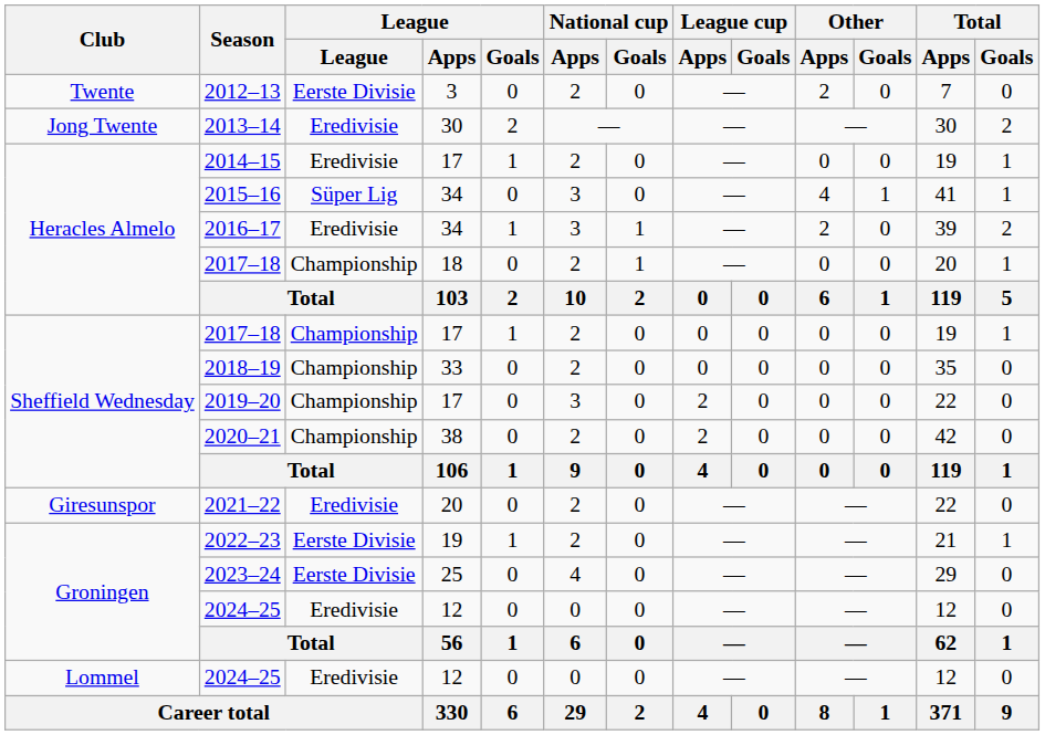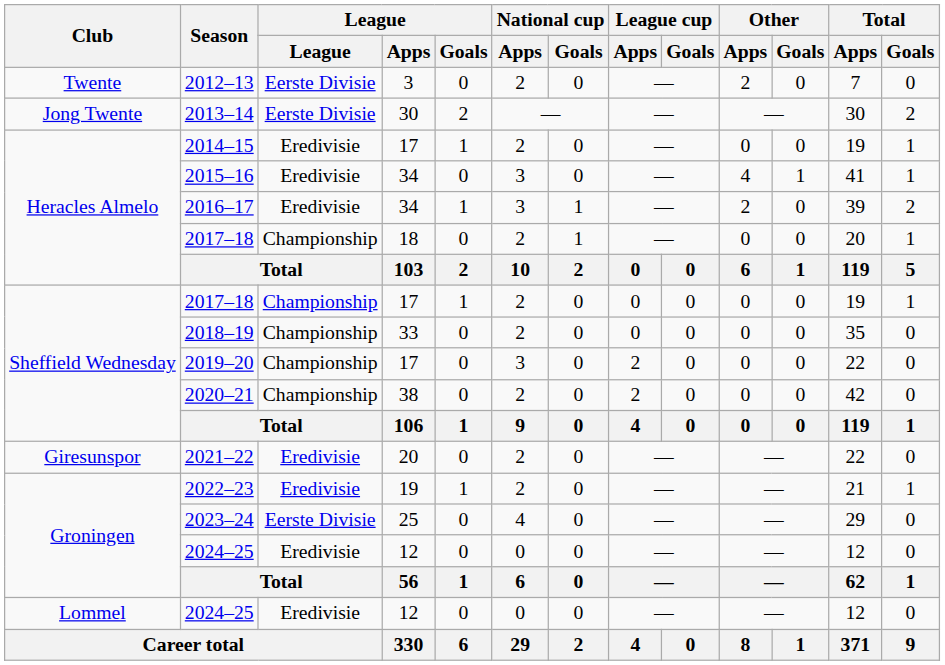 <table class="wikitable" style="text-align: center">
 <tr>
 <th rowspan="2">Club</th>
 <th rowspan="2">Season</th>
 <th colspan="3">League</th>
 <th colspan="2">National cup</th>
 <th colspan="2">League cup</th>
 <th colspan="2">Other</th>
 <th colspan="2">Total</th>
 </tr>
 <tr>
 <th>League</th>
 <th>Apps</th>
 <th>Goals</th>
 <th>Apps</th>
 <th>Goals</th>
 <th>Apps</th>
 <th>Goals</th>
 <th>Apps</th>
 <th>Goals</th>
 <th>Apps</th>
 <th>Goals</th>
 </tr>
 <tr>
 <td><a href='#'>Twente</a></td>
 <td><a href='#'>2012–13</a></td>
 <td><a href='#'>Eerste Divisie</a></td>
 <td>3</td>
 <td>0</td>
 <td>2</td>
 <td>0</td>
 <td colspan="2">—</td>
 <td>2</td>
 <td>0</td>
 <td>7</td>
 <td>0</td>
 </tr>
 <tr>
 <td><a href='#'>Jong Twente</a></td>
 <td><a href='#'>2013–14</a></td>
-<td><a href='#'>Eredivisie</a></td>
+<td><a href='#'>Eerste Divisie</a></td>
 <td>30</td>
 <td>2</td>
 <td colspan="2">—</td>
 <td colspan="2">—</td>
 <td colspan="2">—</td>
 <td>30</td>
 <td>2</td>
 </tr>
 <tr>
 <td rowspan="5"><a href='#'>Heracles Almelo</a></td>
 <td><a href='#'>2014–15</a></td>
 <td>Eredivisie</td>
 <td>17</td>
 <td>1</td>
 <td>2</td>
 <td>0</td>
 <td colspan="2">—</td>
 <td>0</td>
 <td>0</td>
 <td>19</td>
 <td>1</td>
 </tr>
 <tr>
 <td><a href='#'>2015–16</a></td>
-<td><a href='#'>Süper Lig</a></td>
+<td>Eredivisie</td>
 <td>34</td>
 <td>0</td>
 <td>3</td>
 <td>0</td>
 <td colspan="2">—</td>
 <td>4</td>
 <td>1</td>
 <td>41</td>
 <td>1</td>
 </tr>
 <tr>
 <td><a href='#'>2016–17</a></td>
 <td>Eredivisie</td>
 <td>34</td>
 <td>1</td>
 <td>3</td>
 <td>1</td>
 <td colspan="2">—</td>
 <td>2</td>
 <td>0</td>
 <td>39</td>
 <td>2</td>
 </tr>
 <tr>
 <td><a href='#'>2017–18</a></td>
 <td>Championship</td>
 <td>18</td>
 <td>0</td>
 <td>2</td>
 <td>1</td>
 <td colspan="2">—</td>
 <td>0</td>
 <td>0</td>
 <td>20</td>
 <td>1</td>
 </tr>
 <tr>
 <th colspan="2">Total</th>
 <th>103</th>
 <th>2</th>
 <th>10</th>
 <th>2</th>
 <th>0</th>
 <th>0</th>
 <th>6</th>
 <th>1</th>
 <th>119</th>
 <th>5</th>
 </tr>
 <tr>
 <td rowspan="5"><a href='#'>Sheffield Wednesday</a></td>
 <td><a href='#'>2017–18</a></td>
 <td><a href='#'>Championship</a></td>
 <td>17</td>
 <td>1</td>
 <td>2</td>
 <td>0</td>
 <td>0</td>
 <td>0</td>
 <td>0</td>
 <td>0</td>
 <td>19</td>
 <td>1</td>
 </tr>
 <tr>
 <td><a href='#'>2018–19</a></td>
 <td>Championship</td>
 <td>33</td>
 <td>0</td>
 <td>2</td>
 <td>0</td>
 <td>0</td>
 <td>0</td>
 <td>0</td>
 <td>0</td>
 <td>35</td>
 <td>0</td>
 </tr>
 <tr>
 <td><a href='#'>2019–20</a></td>
 <td>Championship</td>
 <td>17</td>
 <td>0</td>
 <td>3</td>
 <td>0</td>
 <td>2</td>
 <td>0</td>
 <td>0</td>
 <td>0</td>
 <td>22</td>
 <td>0</td>
 </tr>
 <tr>
 <td><a href='#'>2020–21</a></td>
 <td>Championship</td>
 <td>38</td>
 <td>0</td>
 <td>2</td>
 <td>0</td>
 <td>2</td>
 <td>0</td>
 <td>0</td>
 <td>0</td>
 <td>42</td>
 <td>0</td>
 </tr>
 <tr>
 <th colspan="2">Total</th>
 <th>106</th>
 <th>1</th>
 <th>9</th>
 <th>0</th>
 <th>4</th>
 <th>0</th>
 <th>0</th>
 <th>0</th>
 <th>119</th>
 <th>1</th>
 </tr>
 <tr>
 <td><a href='#'>Giresunspor</a></td>
 <td><a href='#'>2021–22</a></td>
 <td><a href='#'>Eredivisie</a></td>
 <td>20</td>
 <td>0</td>
 <td>2</td>
 <td>0</td>
 <td colspan="2">—</td>
 <td colspan="2">—</td>
 <td>22</td>
 <td>0</td>
 </tr>
 <tr>
 <td rowspan="4"><a href='#'>Groningen</a></td>
 <td><a href='#'>2022–23</a></td>
-<td><a href='#'>Eerste Divisie</a></td>
+<td><a href='#'>Eredivisie</a></td>
 <td>19</td>
 <td>1</td>
 <td>2</td>
 <td>0</td>
 <td colspan="2">—</td>
 <td colspan="2">—</td>
 <td>21</td>
 <td>1</td>
 </tr>
 <tr>
 <td><a href='#'>2023–24</a></td>
 <td><a href='#'>Eerste Divisie</a></td>
 <td>25</td>
 <td>0</td>
 <td>4</td>
 <td>0</td>
 <td colspan="2">—</td>
 <td colspan="2">—</td>
 <td>29</td>
 <td>0</td>
 </tr>
 <tr>
 <td><a href='#'>2024–25</a></td>
 <td>Eredivisie</td>
 <td>12</td>
 <td>0</td>
 <td>0</td>
 <td>0</td>
 <td colspan="2">—</td>
 <td colspan="2">—</td>
 <td>12</td>
 <td>0</td>
 </tr>
 <tr>
 <th colspan="2">Total</th>
 <th>56</th>
 <th>1</th>
 <th>6</th>
 <th>0</th>
 <th colspan="2">—</th>
 <th colspan="2">—</th>
 <th>62</th>
 <th>1</th>
 </tr>
 <tr>
 <td rowspan="1"><a href='#'>Lommel</a></td>
 <td><a href='#'>2024–25</a></td>
 <td>Eredivisie</td>
 <td>12</td>
 <td>0</td>
 <td>0</td>
 <td>0</td>
 <td colspan="2">—</td>
 <td colspan="2">—</td>
 <td>12</td>
 <td>0</td>
 </tr>
 <tr>
 <th colspan="3">Career total</th>
 <th>330</th>
 <th>6</th>
 <th>29</th>
 <th>2</th>
 <th>4</th>
 <th>0</th>
 <th>8</th>
 <th>1</th>
 <th>371</th>
 <th>9</th>
 </tr>
 </table>
